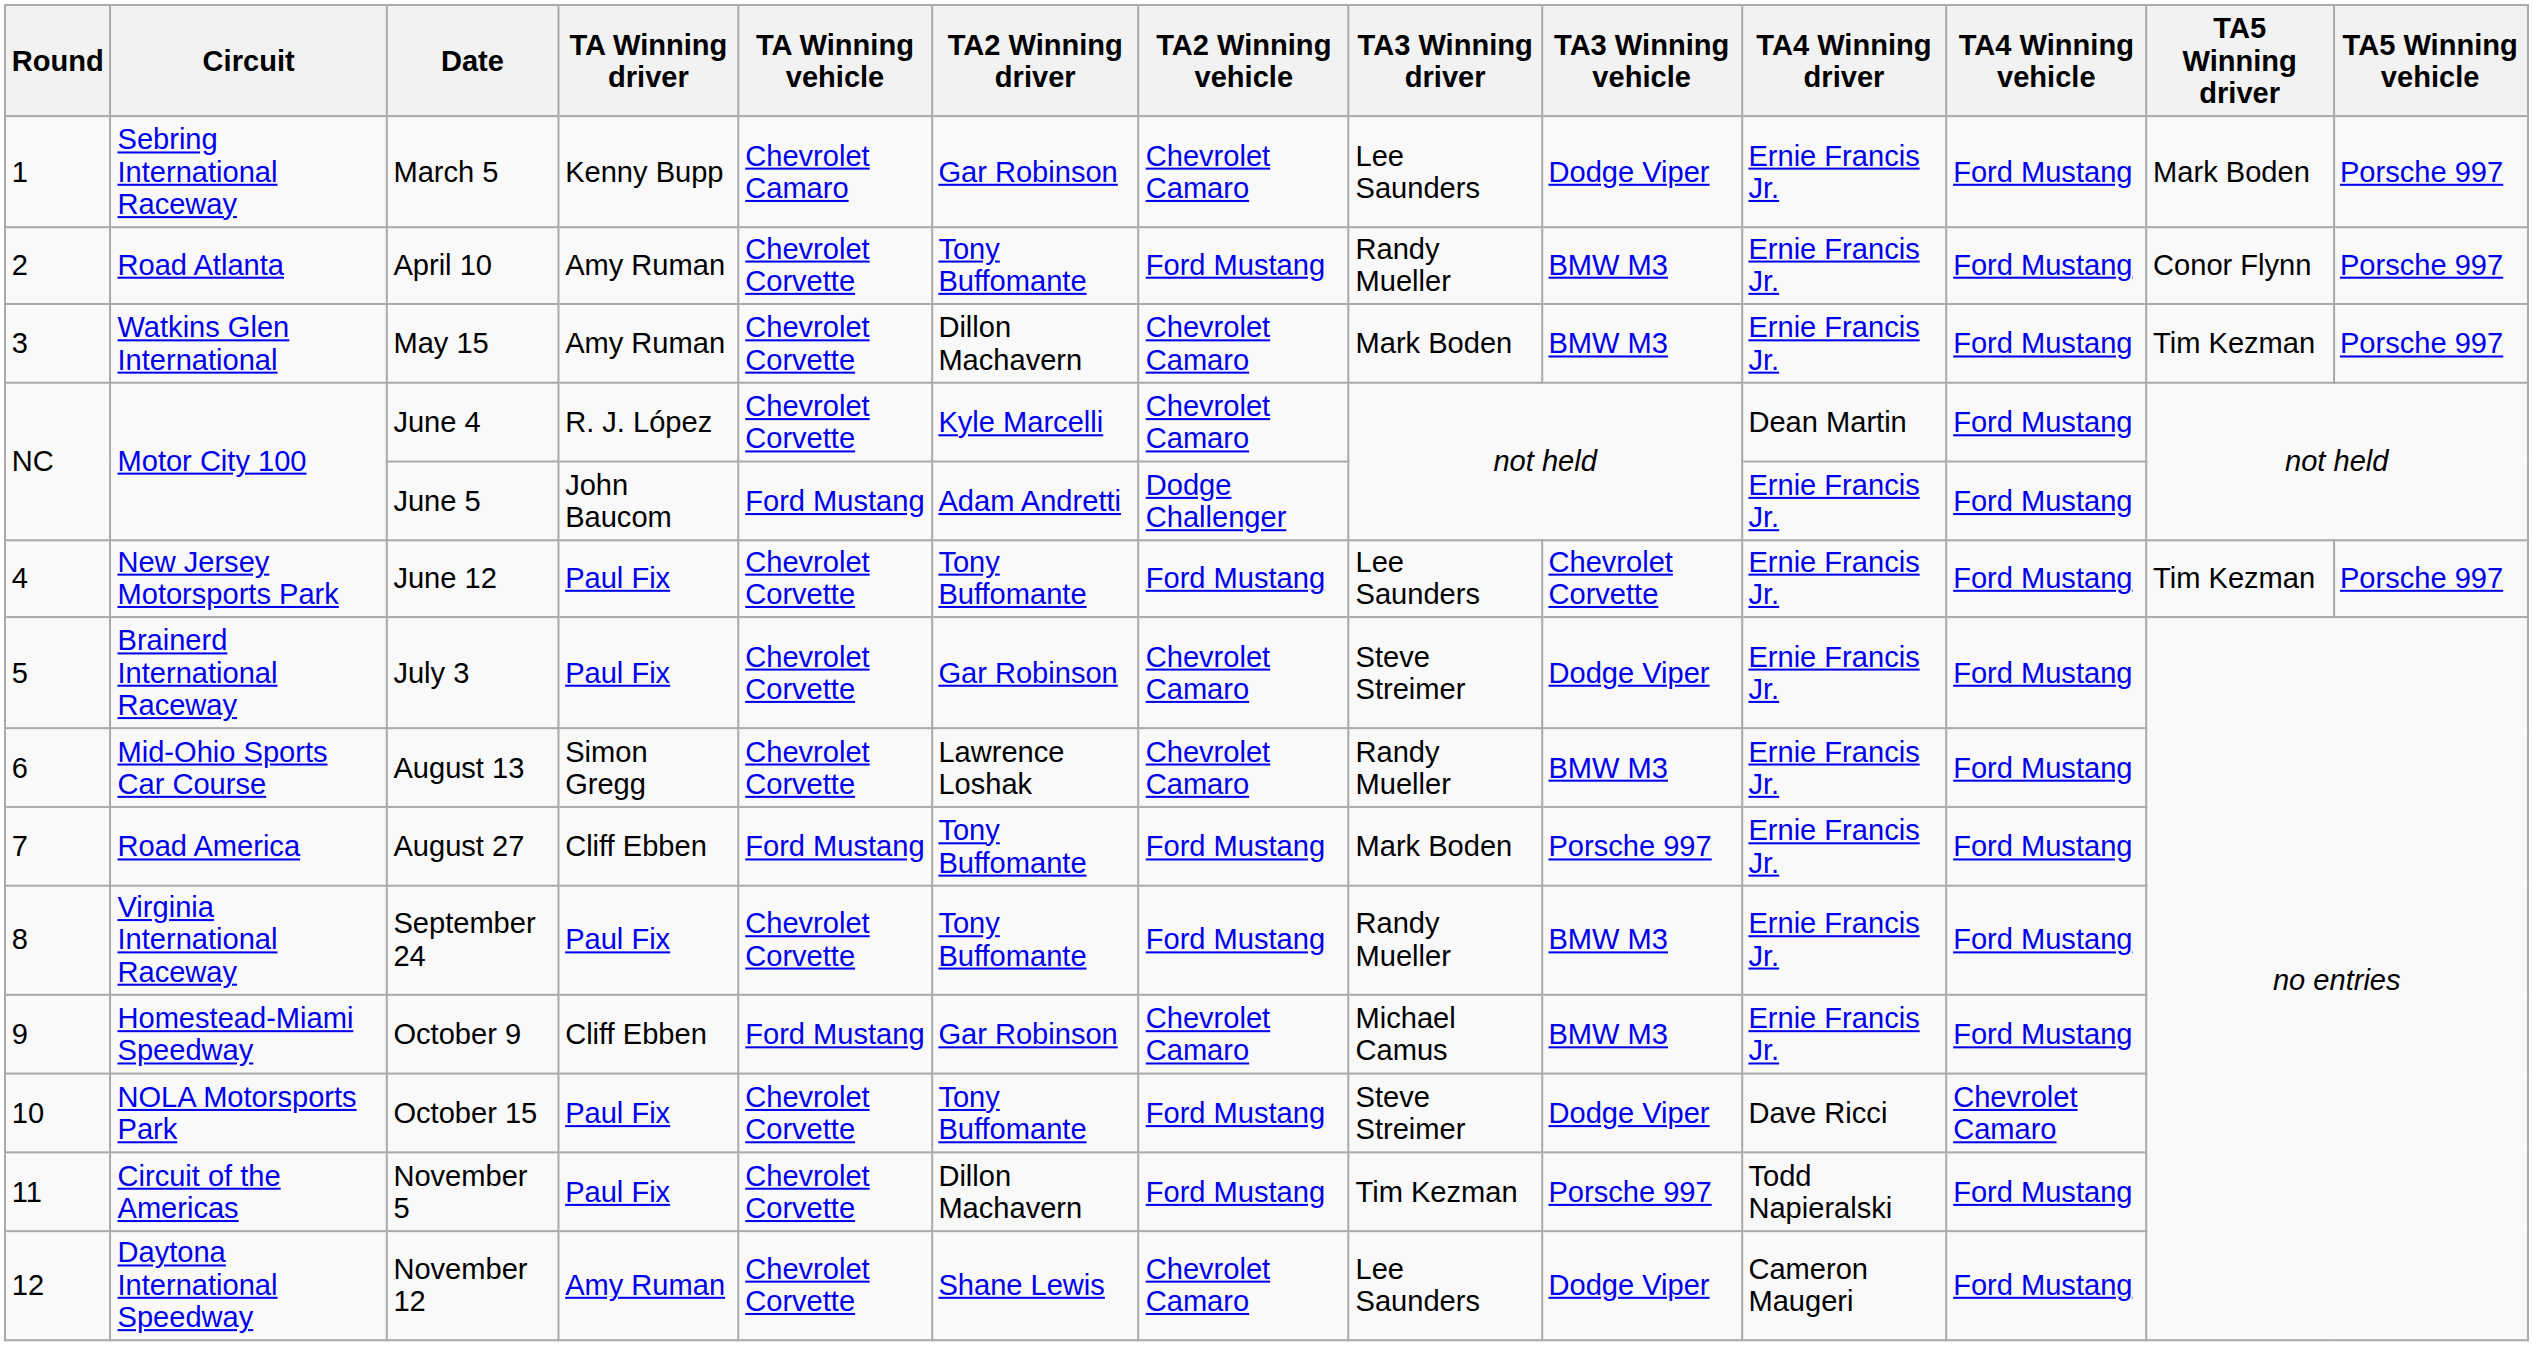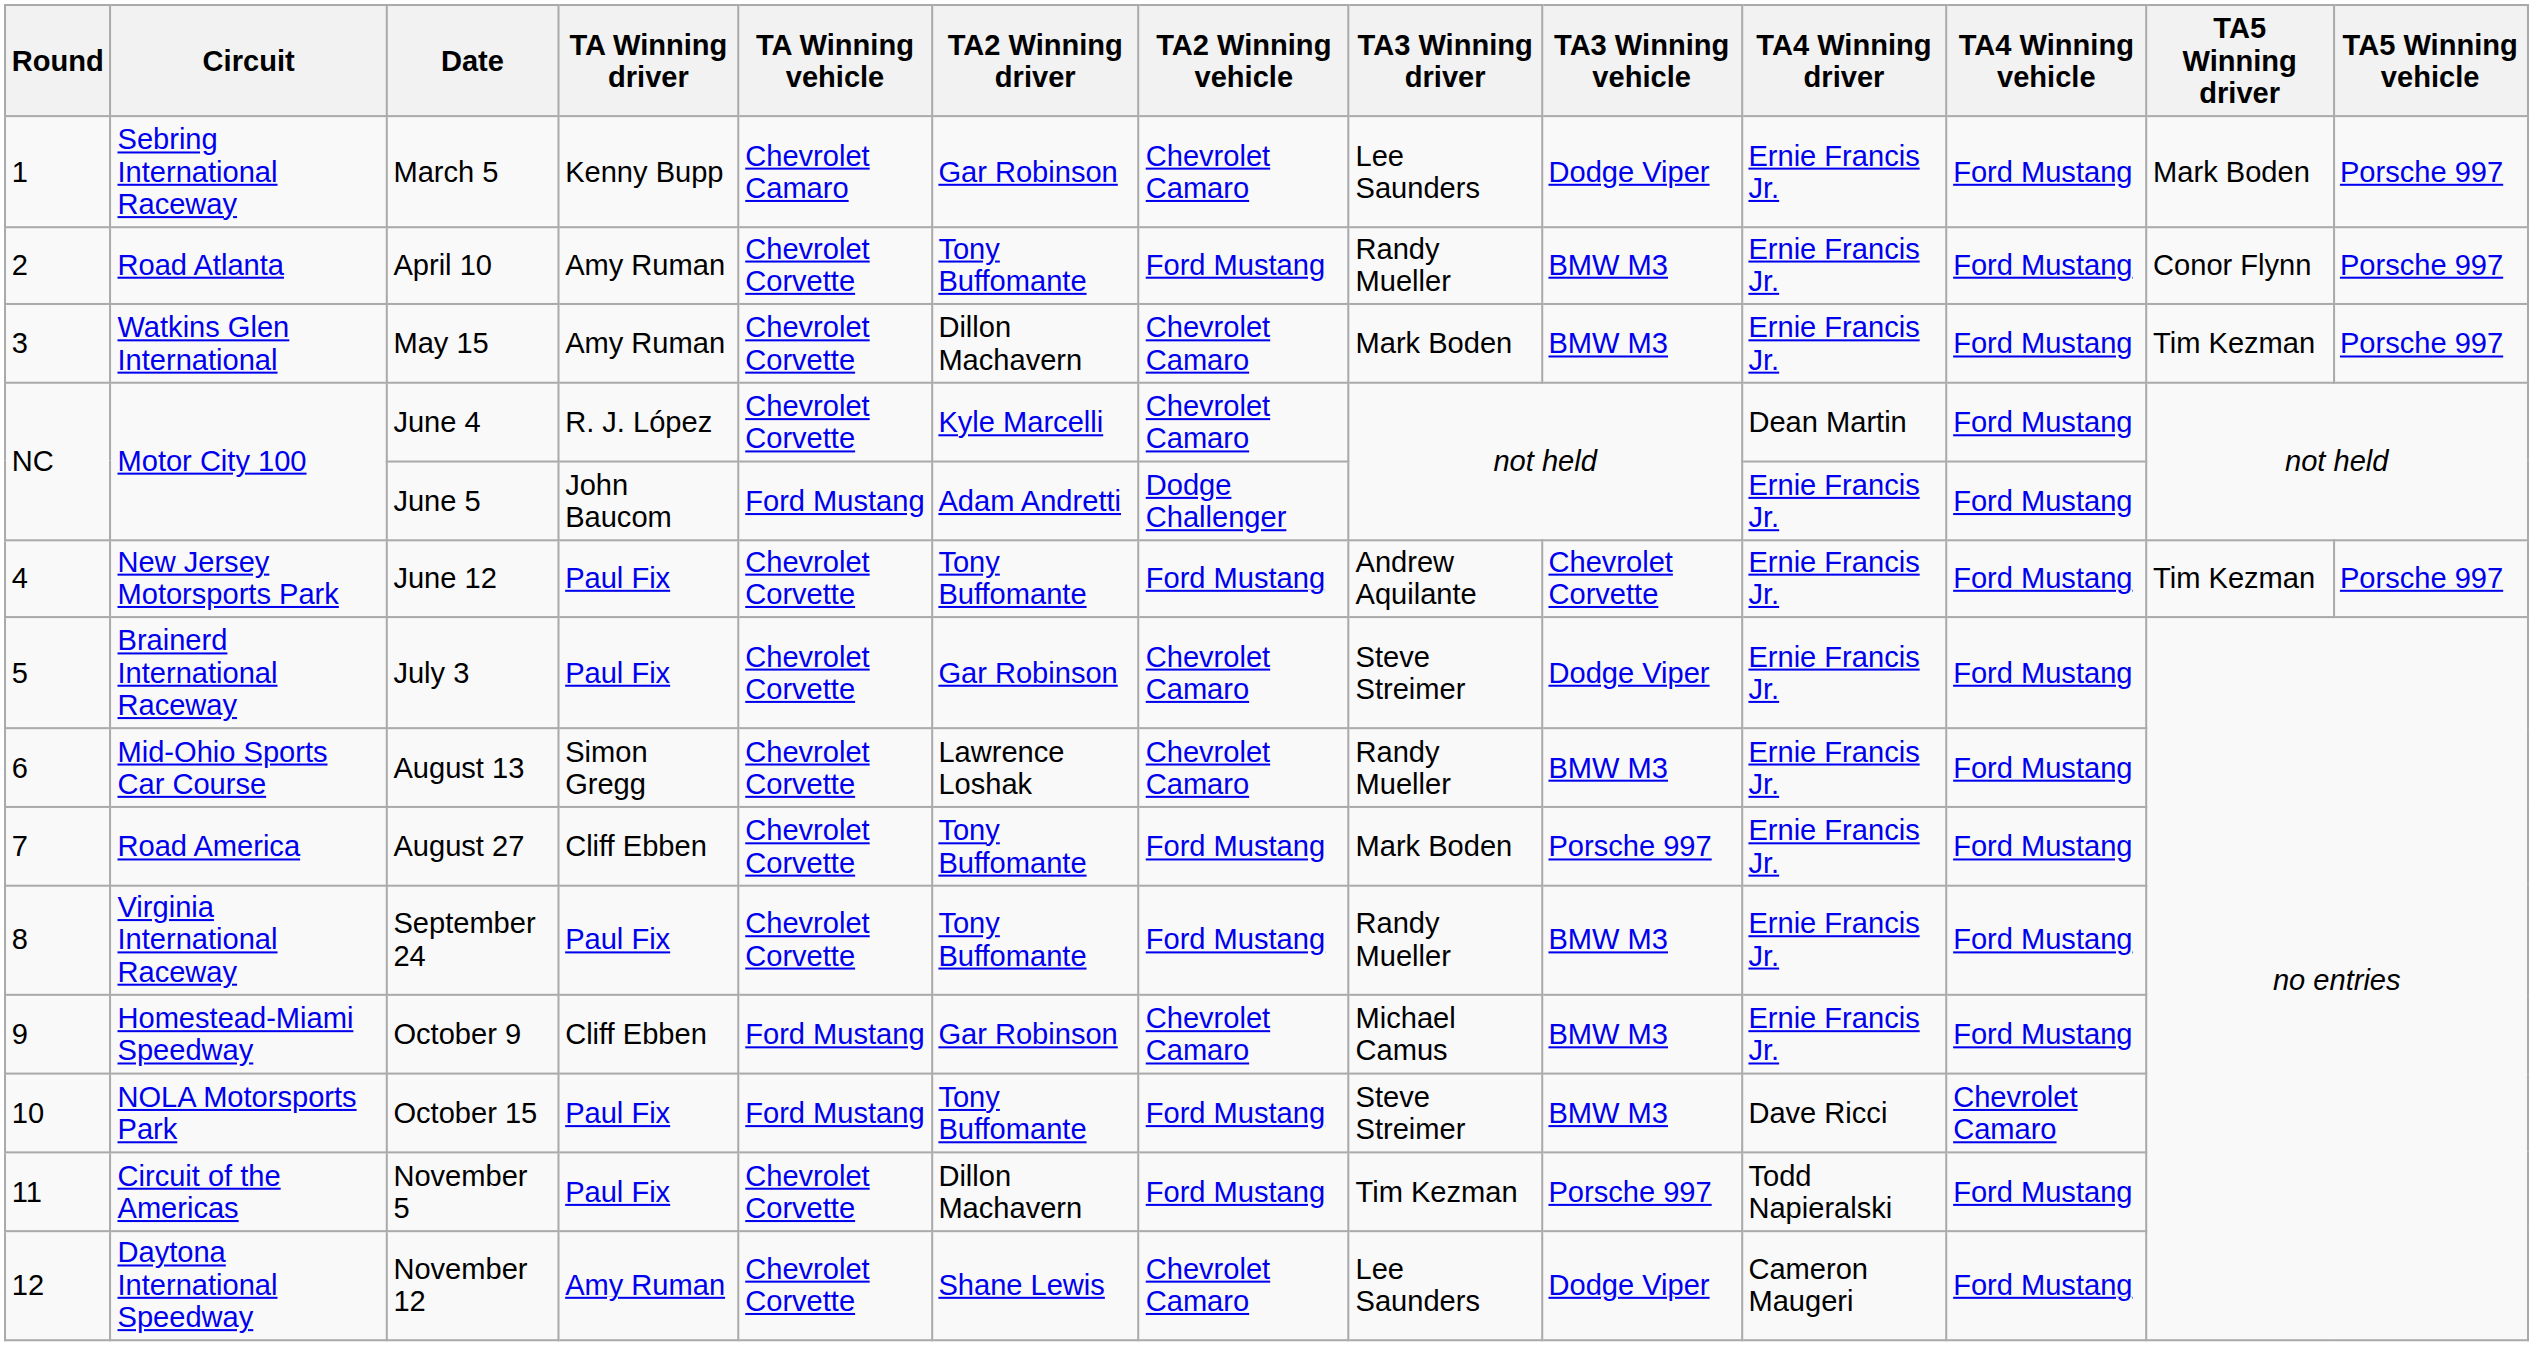 <table class="wikitable" style="font-size: 90%;">
 <tr>
 <th>Round</th>
 <th>Circuit</th>
 <th>Date</th>
 <th>TA Winning driver</th>
 <th>TA Winning vehicle</th>
 <th>TA2 Winning driver</th>
 <th>TA2 Winning vehicle</th>
 <th>TA3 Winning driver</th>
 <th>TA3 Winning vehicle</th>
 <th>TA4 Winning driver</th>
 <th>TA4 Winning vehicle</th>
 <th>TA5 Winning driver</th>
 <th>TA5 Winning vehicle</th>
 </tr>
 <tr>
 <td>1</td>
 <td><a href='#'>Sebring International Raceway</a></td>
 <td>March 5</td>
 <td> Kenny Bupp</td>
 <td><a href='#'>Chevrolet Camaro</a></td>
 <td> <a href='#'>Gar Robinson</a></td>
 <td><a href='#'>Chevrolet Camaro</a></td>
 <td> Lee Saunders</td>
 <td><a href='#'>Dodge Viper</a></td>
 <td> <a href='#'>Ernie Francis Jr.</a></td>
 <td><a href='#'>Ford Mustang</a></td>
 <td> Mark Boden</td>
 <td><a href='#'>Porsche 997</a></td>
 </tr>
 <tr>
 <td>2</td>
 <td><a href='#'>Road Atlanta</a></td>
 <td>April 10</td>
 <td> Amy Ruman</td>
 <td><a href='#'>Chevrolet Corvette</a></td>
 <td> <a href='#'>Tony Buffomante</a></td>
 <td><a href='#'>Ford Mustang</a></td>
 <td> Randy Mueller</td>
 <td><a href='#'>BMW M3</a></td>
 <td> <a href='#'>Ernie Francis Jr.</a></td>
 <td><a href='#'>Ford Mustang</a></td>
 <td> Conor Flynn</td>
 <td><a href='#'>Porsche 997</a></td>
 </tr>
 <tr>
 <td>3</td>
 <td><a href='#'>Watkins Glen International</a></td>
 <td>May 15</td>
 <td> Amy Ruman</td>
 <td><a href='#'>Chevrolet Corvette</a></td>
 <td> Dillon Machavern</td>
 <td><a href='#'>Chevrolet Camaro</a></td>
 <td> Mark Boden</td>
 <td><a href='#'>BMW M3</a></td>
 <td> <a href='#'>Ernie Francis Jr.</a></td>
 <td><a href='#'>Ford Mustang</a></td>
 <td> Tim Kezman</td>
 <td><a href='#'>Porsche 997</a></td>
 </tr>
 <tr>
 <td rowspan=2>NC</td>
 <td rowspan=2><a href='#'>Motor City 100</a></td>
 <td>June 4</td>
 <td> R. J. López</td>
 <td><a href='#'>Chevrolet Corvette</a></td>
 <td> <a href='#'>Kyle Marcelli</a></td>
 <td><a href='#'>Chevrolet Camaro</a></td>
 <td rowspan=2 colspan=2 align="center"><em>not held</em></td>
 <td> Dean Martin</td>
 <td><a href='#'>Ford Mustang</a></td>
 <td rowspan=2 colspan=2 align="center"><em>not held</em></td>
 </tr>
 <tr>
 <td>June 5</td>
 <td> John Baucom</td>
 <td><a href='#'>Ford Mustang</a></td>
 <td> <a href='#'>Adam Andretti</a></td>
 <td><a href='#'>Dodge Challenger</a></td>
 <td> <a href='#'>Ernie Francis Jr.</a></td>
 <td><a href='#'>Ford Mustang</a></td>
 </tr>
 <tr>
 <td>4</td>
 <td><a href='#'>New Jersey Motorsports Park</a></td>
 <td>June 12</td>
 <td> <a href='#'>Paul Fix</a></td>
 <td><a href='#'>Chevrolet Corvette</a></td>
 <td> <a href='#'>Tony Buffomante</a></td>
 <td><a href='#'>Ford Mustang</a></td>
-<td> Lee Saunders</td>
+<td> Andrew Aquilante</td>
 <td><a href='#'>Chevrolet Corvette</a></td>
 <td> <a href='#'>Ernie Francis Jr.</a></td>
 <td><a href='#'>Ford Mustang</a></td>
 <td> Tim Kezman</td>
 <td><a href='#'>Porsche 997</a></td>
 </tr>
 <tr>
 <td>5</td>
 <td><a href='#'>Brainerd International Raceway</a></td>
 <td>July 3</td>
 <td> <a href='#'>Paul Fix</a></td>
 <td><a href='#'>Chevrolet Corvette</a></td>
 <td> <a href='#'>Gar Robinson</a></td>
 <td><a href='#'>Chevrolet Camaro</a></td>
 <td> Steve Streimer</td>
 <td><a href='#'>Dodge Viper</a></td>
 <td> <a href='#'>Ernie Francis Jr.</a></td>
 <td><a href='#'>Ford Mustang</a></td>
 <td align=center colspan=2 rowspan=8><em>no entries</em></td>
 </tr>
 <tr>
 <td>6</td>
 <td><a href='#'>Mid-Ohio Sports Car Course</a></td>
 <td>August 13</td>
 <td> Simon Gregg</td>
 <td><a href='#'>Chevrolet Corvette</a></td>
 <td> Lawrence Loshak</td>
 <td><a href='#'>Chevrolet Camaro</a></td>
 <td> Randy Mueller</td>
 <td><a href='#'>BMW M3</a></td>
 <td> <a href='#'>Ernie Francis Jr.</a></td>
 <td><a href='#'>Ford Mustang</a></td>
 </tr>
 <tr>
 <td>7</td>
 <td><a href='#'>Road America</a></td>
 <td>August 27</td>
 <td> Cliff Ebben</td>
-<td><a href='#'>Ford Mustang</a></td>
+<td><a href='#'>Chevrolet Corvette</a></td>
 <td> <a href='#'>Tony Buffomante</a></td>
 <td><a href='#'>Ford Mustang</a></td>
 <td> Mark Boden</td>
 <td><a href='#'>Porsche 997</a></td>
 <td> <a href='#'>Ernie Francis Jr.</a></td>
 <td><a href='#'>Ford Mustang</a></td>
 </tr>
 <tr>
 <td>8</td>
 <td><a href='#'>Virginia International Raceway</a></td>
 <td>September 24</td>
 <td> <a href='#'>Paul Fix</a></td>
 <td><a href='#'>Chevrolet Corvette</a></td>
 <td> <a href='#'>Tony Buffomante</a></td>
 <td><a href='#'>Ford Mustang</a></td>
 <td> Randy Mueller</td>
 <td><a href='#'>BMW M3</a></td>
 <td> <a href='#'>Ernie Francis Jr.</a></td>
 <td><a href='#'>Ford Mustang</a></td>
 </tr>
 <tr>
 <td>9</td>
 <td><a href='#'>Homestead-Miami Speedway</a></td>
 <td>October 9</td>
 <td> Cliff Ebben</td>
 <td><a href='#'>Ford Mustang</a></td>
 <td> <a href='#'>Gar Robinson</a></td>
 <td><a href='#'>Chevrolet Camaro</a></td>
 <td> Michael Camus</td>
 <td><a href='#'>BMW M3</a></td>
 <td> <a href='#'>Ernie Francis Jr.</a></td>
 <td><a href='#'>Ford Mustang</a></td>
 </tr>
 <tr>
 <td>10</td>
 <td><a href='#'>NOLA Motorsports Park</a></td>
 <td>October 15</td>
 <td> <a href='#'>Paul Fix</a></td>
-<td><a href='#'>Chevrolet Corvette</a></td>
+<td><a href='#'>Ford Mustang</a></td>
 <td> <a href='#'>Tony Buffomante</a></td>
 <td><a href='#'>Ford Mustang</a></td>
 <td> Steve Streimer</td>
-<td><a href='#'>Dodge Viper</a></td>
+<td><a href='#'>BMW M3</a></td>
 <td> Dave Ricci</td>
 <td><a href='#'>Chevrolet Camaro</a></td>
 </tr>
 <tr>
 <td>11</td>
 <td><a href='#'>Circuit of the Americas</a></td>
 <td>November 5</td>
 <td> <a href='#'>Paul Fix</a></td>
 <td><a href='#'>Chevrolet Corvette</a></td>
 <td> Dillon Machavern</td>
 <td><a href='#'>Ford Mustang</a></td>
 <td> Tim Kezman</td>
 <td><a href='#'>Porsche 997</a></td>
 <td> Todd Napieralski</td>
 <td><a href='#'>Ford Mustang</a></td>
 </tr>
 <tr>
 <td>12</td>
 <td><a href='#'>Daytona International Speedway</a></td>
 <td>November 12</td>
 <td> <a href='#'>Amy Ruman</a></td>
 <td><a href='#'>Chevrolet Corvette</a></td>
 <td> <a href='#'>Shane Lewis</a></td>
 <td><a href='#'>Chevrolet Camaro</a></td>
 <td> Lee Saunders</td>
 <td><a href='#'>Dodge Viper</a></td>
 <td> Cameron Maugeri</td>
 <td><a href='#'>Ford Mustang</a></td>
 </tr>
 </table>
